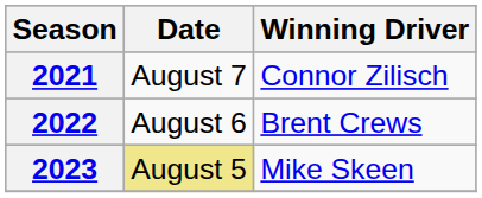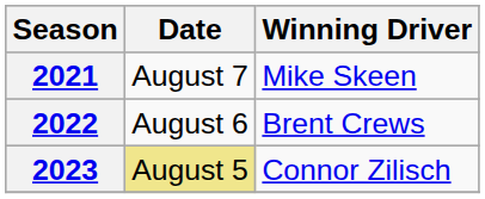 <table class="wikitable" style="font-size: 95%;">
 <tr>
 <th>Season</th>
 <th>Date</th>
 <th>Winning Driver</th>
 </tr>
 <tr>
 <th><a href='#'>2021</a></th>
 <td>August 7</td>
-<td> <a href='#'>Connor Zilisch</a></td>
+<td> <a href='#'>Mike Skeen</a></td>
 </tr>
 <tr>
 <th><a href='#'>2022</a></th>
 <td>August 6</td>
 <td> <a href='#'>Brent Crews</a></td>
 </tr>
 <tr>
 <th><a href='#'>2023</a></th>
 <td style="background: khaki;">August 5</td>
-<td> <a href='#'>Mike Skeen</a></td>
+<td> <a href='#'>Connor Zilisch</a></td>
 </tr>
 <tr>
 </tr>
 </table>
